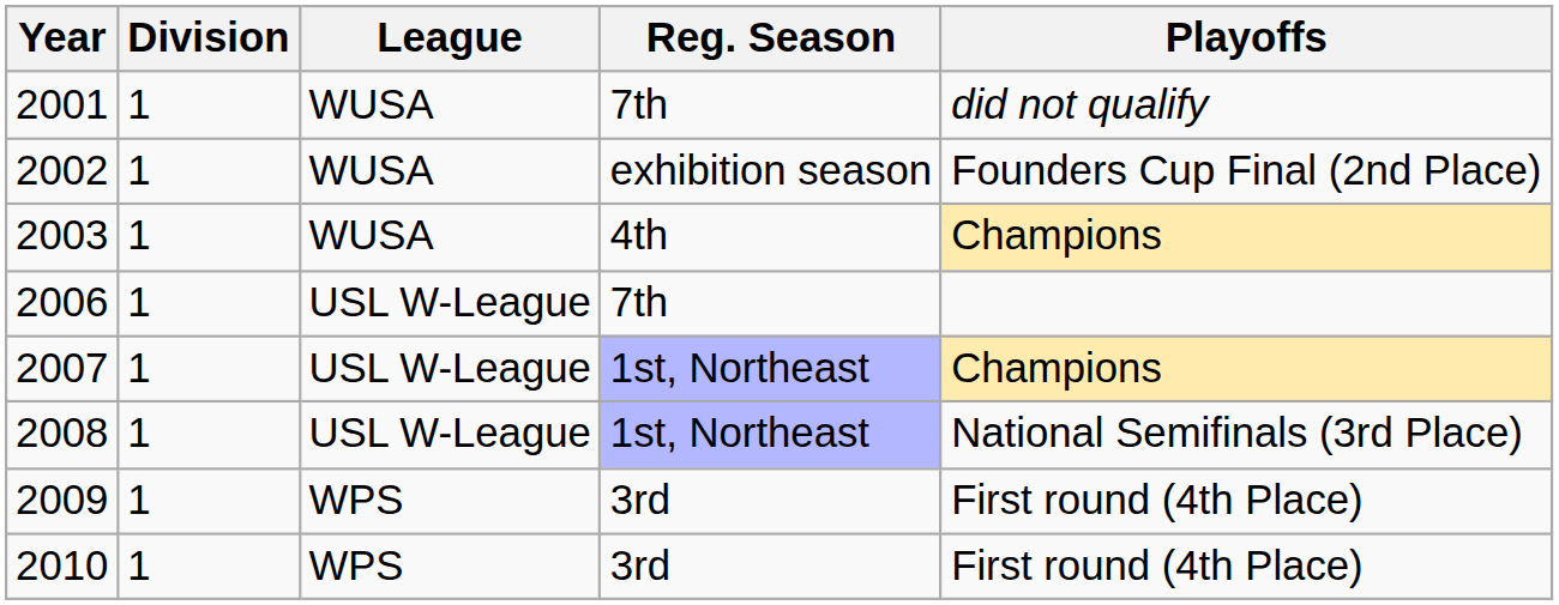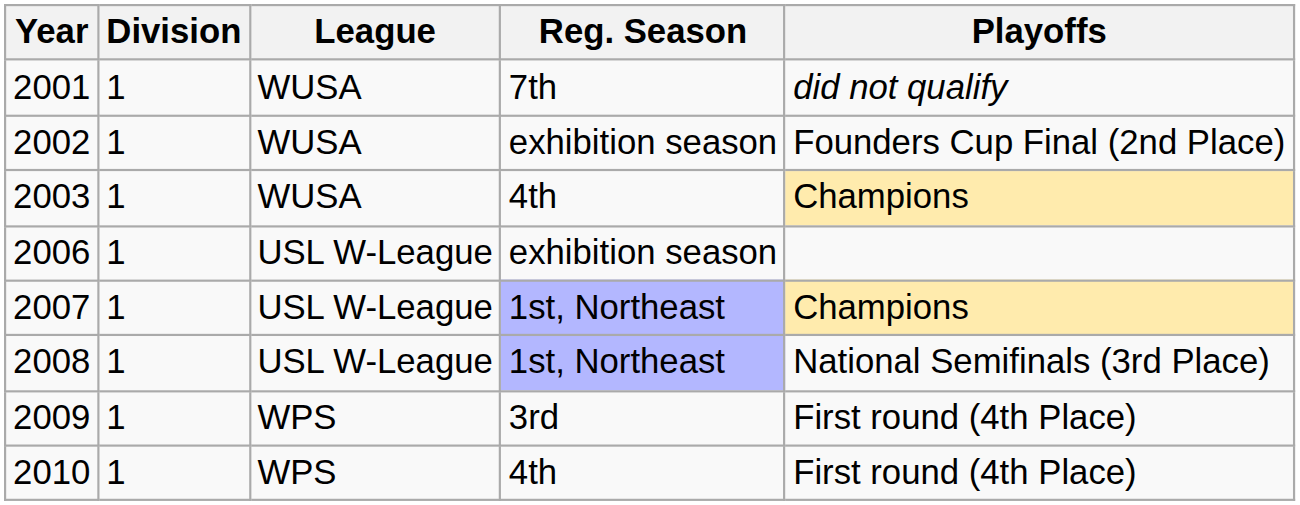 <table class="wikitable">
 <tr>
 <th>Year</th>
 <th>Division</th>
 <th>League</th>
 <th>Reg. Season</th>
 <th>Playoffs</th>
 </tr>
 <tr>
 <td>2001</td>
 <td>1</td>
 <td>WUSA</td>
 <td>7th</td>
 <td><em>did not qualify</em></td>
 </tr>
 <tr>
 <td>2002</td>
 <td>1</td>
 <td>WUSA</td>
 <td>exhibition season</td>
 <td>Founders Cup Final (2nd Place)</td>
 </tr>
 <tr>
 <td>2003</td>
 <td>1</td>
 <td>WUSA</td>
 <td>4th</td>
 <td style="background:#ffebad;">Champions</td>
 </tr>
 <tr>
 <td>2006</td>
 <td>1</td>
 <td>USL W-League</td>
-<td>7th</td>
+<td>exhibition season</td>
 <td></td>
 </tr>
 <tr>
 <td>2007</td>
 <td>1</td>
 <td>USL W-League</td>
 <td style="background:#b3b7ff;">1st, Northeast</td>
 <td style="background:#ffebad;">Champions</td>
 </tr>
 <tr>
 <td>2008</td>
 <td>1</td>
 <td>USL W-League</td>
 <td style="background:#b3b7ff;">1st, Northeast</td>
 <td>National Semifinals (3rd Place)</td>
 </tr>
 <tr>
 <td>2009</td>
 <td>1</td>
 <td>WPS</td>
 <td>3rd</td>
 <td>First round (4th Place)</td>
 </tr>
 <tr>
 <td>2010</td>
 <td>1</td>
 <td>WPS</td>
-<td>3rd</td>
+<td>4th</td>
 <td>First round (4th Place)</td>
 </tr>
 </table>
